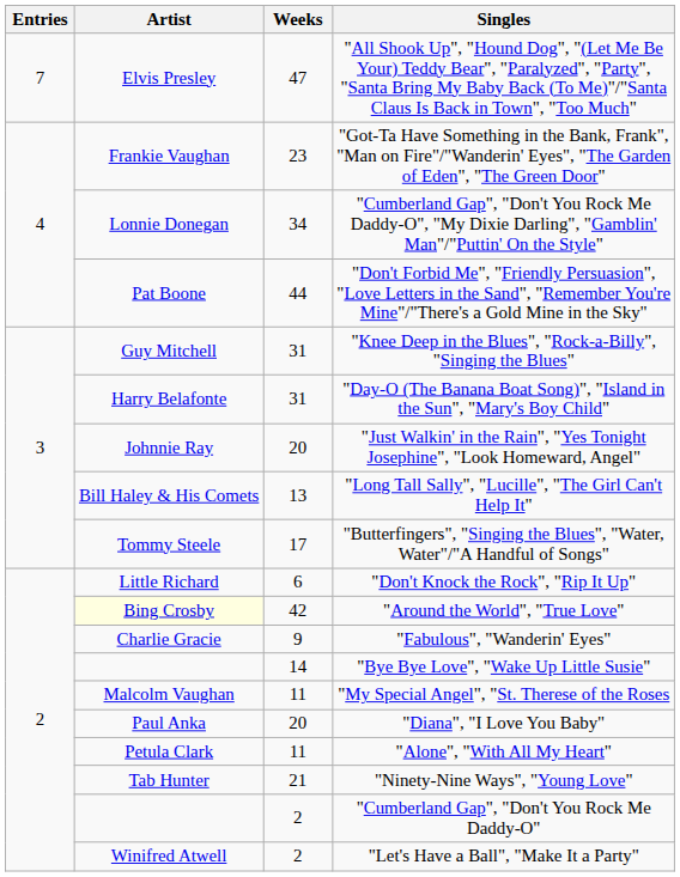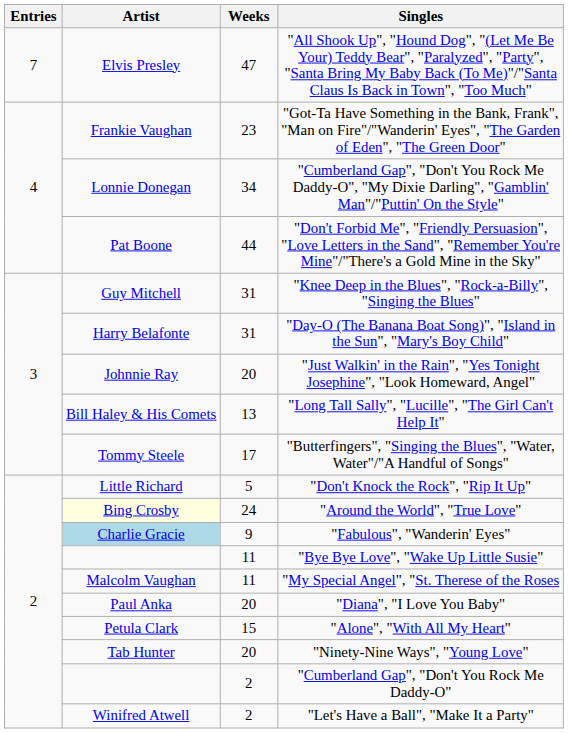 <table class="wikitable sortable" style="text-align: center;">
 <tr>
 <th scope="col" style="width:55px;" data-sort-type="number">Entries</th>
 <th scope="col" style="text-align:center;">Artist</th>
 <th scope="col" style="width:55px;" data-sort-type="number">Weeks</th>
 <th scope="col" style="width:300px;">Singles</th>
 </tr>
 <tr>
 <td rowspan="1" style="text-align:center">7</td>
 <td><a href='#'>Elvis Presley</a> </td>
 <td>47</td>
 <td>"<a href='#'>All Shook Up</a>", "<a href='#'>Hound Dog</a>", "<a href='#'>(Let Me Be Your) Teddy Bear</a>", "<a href='#'>Paralyzed</a>", "<a href='#'>Party</a>", "<a href='#'>Santa Bring My Baby Back (To Me)</a>"/"<a href='#'>Santa Claus Is Back in Town</a>", "<a href='#'>Too Much</a>"</td>
 </tr>
 <tr>
 <td rowspan="3" style="text-align:center">4</td>
 <td><a href='#'>Frankie Vaughan</a> </td>
 <td>23</td>
 <td>"Got-Ta Have Something in the Bank, Frank", "Man on Fire"/"Wanderin' Eyes", "<a href='#'>The Garden of Eden</a>", "<a href='#'>The Green Door</a>"</td>
 </tr>
 <tr>
 <td><a href='#'>Lonnie Donegan</a></td>
 <td>34</td>
 <td>"<a href='#'>Cumberland Gap</a>", "Don't You Rock Me Daddy-O", "My Dixie Darling", "<a href='#'>Gamblin' Man</a>"/"<a href='#'>Puttin' On the Style</a>"</td>
 </tr>
 <tr>
 <td><a href='#'>Pat Boone</a></td>
 <td>44</td>
 <td>"<a href='#'>Don't Forbid Me</a>", "<a href='#'>Friendly Persuasion</a>", "<a href='#'>Love Letters in the Sand</a>", "<a href='#'>Remember You're Mine</a>"/"There's a Gold Mine in the Sky"</td>
 </tr>
 <tr>
 <td rowspan="5" style="text-align:center">3</td>
 <td><a href='#'>Guy Mitchell</a> </td>
 <td>31</td>
 <td>"<a href='#'>Knee Deep in the Blues</a>", "<a href='#'>Rock-a-Billy</a>", "<a href='#'>Singing the Blues</a>"</td>
 </tr>
 <tr>
 <td><a href='#'>Harry Belafonte</a></td>
 <td>31</td>
 <td>"<a href='#'>Day-O (The Banana Boat Song)</a>", "<a href='#'>Island in the Sun</a>", "<a href='#'>Mary's Boy Child</a>"</td>
 </tr>
 <tr>
 <td><a href='#'>Johnnie Ray</a> </td>
 <td>20</td>
 <td>"<a href='#'>Just Walkin' in the Rain</a>", "<a href='#'>Yes Tonight Josephine</a>", "Look Homeward, Angel"</td>
 </tr>
 <tr>
 <td><a href='#'>Bill Haley & His Comets</a> </td>
 <td>13</td>
 <td>"<a href='#'>Long Tall Sally</a>", "<a href='#'>Lucille</a>", "<a href='#'>The Girl Can't Help It</a>"</td>
 </tr>
 <tr>
 <td><a href='#'>Tommy Steele</a></td>
 <td>17</td>
 <td>"Butterfingers", "<a href='#'>Singing the Blues</a>", "Water, Water"/"A Handful of Songs"</td>
 </tr>
 <tr>
 <td rowspan="10" style="text-align:center">2</td>
 <td><a href='#'>Little Richard</a></td>
-<td>6</td>
+<td>5</td>
 <td>"<a href='#'>Don't Knock the Rock</a>", "<a href='#'>Rip It Up</a>"</td>
 </tr>
 <tr>
 <td style="background: lightyellow;"><a href='#'>Bing Crosby</a> </td>
-<td>42</td>
+<td>24</td>
 <td>"<a href='#'>Around the World</a>", "<a href='#'>True Love</a>"</td>
 </tr>
 <tr>
-<td><a href='#'>Charlie Gracie</a></td>
+<td style="background: lightblue;"><a href='#'>Charlie Gracie</a></td>
 <td>9</td>
 <td>"<a href='#'>Fabulous</a>", "Wanderin' Eyes"</td>
 </tr>
 <tr>
 <td></td>
-<td>14</td>
+<td>11</td>
 <td>"<a href='#'>Bye Bye Love</a>", "<a href='#'>Wake Up Little Susie</a>"</td>
 </tr>
 <tr>
 <td><a href='#'>Malcolm Vaughan</a> </td>
 <td>11</td>
 <td>"<a href='#'>My Special Angel</a>", "<a href='#'>St. Therese of the Roses</a></td>
 </tr>
 <tr>
 <td><a href='#'>Paul Anka</a></td>
 <td>20</td>
 <td>"<a href='#'>Diana</a>", "I Love You Baby"</td>
 </tr>
 <tr>
 <td><a href='#'>Petula Clark</a></td>
-<td>11</td>
+<td>15</td>
 <td>"<a href='#'>Alone</a>", "<a href='#'>With All My Heart</a>"</td>
 </tr>
 <tr>
 <td><a href='#'>Tab Hunter</a></td>
-<td>21</td>
+<td>20</td>
 <td>"Ninety-Nine Ways", "<a href='#'>Young Love</a>"</td>
 </tr>
 <tr>
 <td></td>
 <td>2</td>
 <td>"<a href='#'>Cumberland Gap</a>", "Don't You Rock Me Daddy-O"</td>
 </tr>
 <tr>
 <td><a href='#'>Winifred Atwell</a> </td>
 <td>2</td>
 <td>"Let's Have a Ball", "Make It a Party"</td>
 </tr>
 </table>
